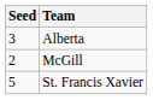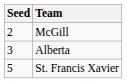 <table class="wikitable sortable" style="text-align: center;">
 <tr style="background:#efefef; text-align:center;">
 <th style="text-align:left">Seed</th>
 <th style="text-align:left">Team</th>
 </tr>
 <tr style="text-align:center">
+<td style="text-align:left">2</td>
+<td style="text-align:left">McGill</td>
+</tr>
+<tr style="text-align:center">
 <td style="text-align:left">3</td>
 <td style="text-align:left">Alberta</td>
-</tr>
-<tr style="text-align:center">
-<td style="text-align:left">2</td>
-<td style="text-align:left">McGill</td>
 </tr>
 <tr style="text-align:center">
 <td style="text-align:left">5</td>
 <td style="text-align:left">St. Francis Xavier</td>
 </tr>
 </table>
